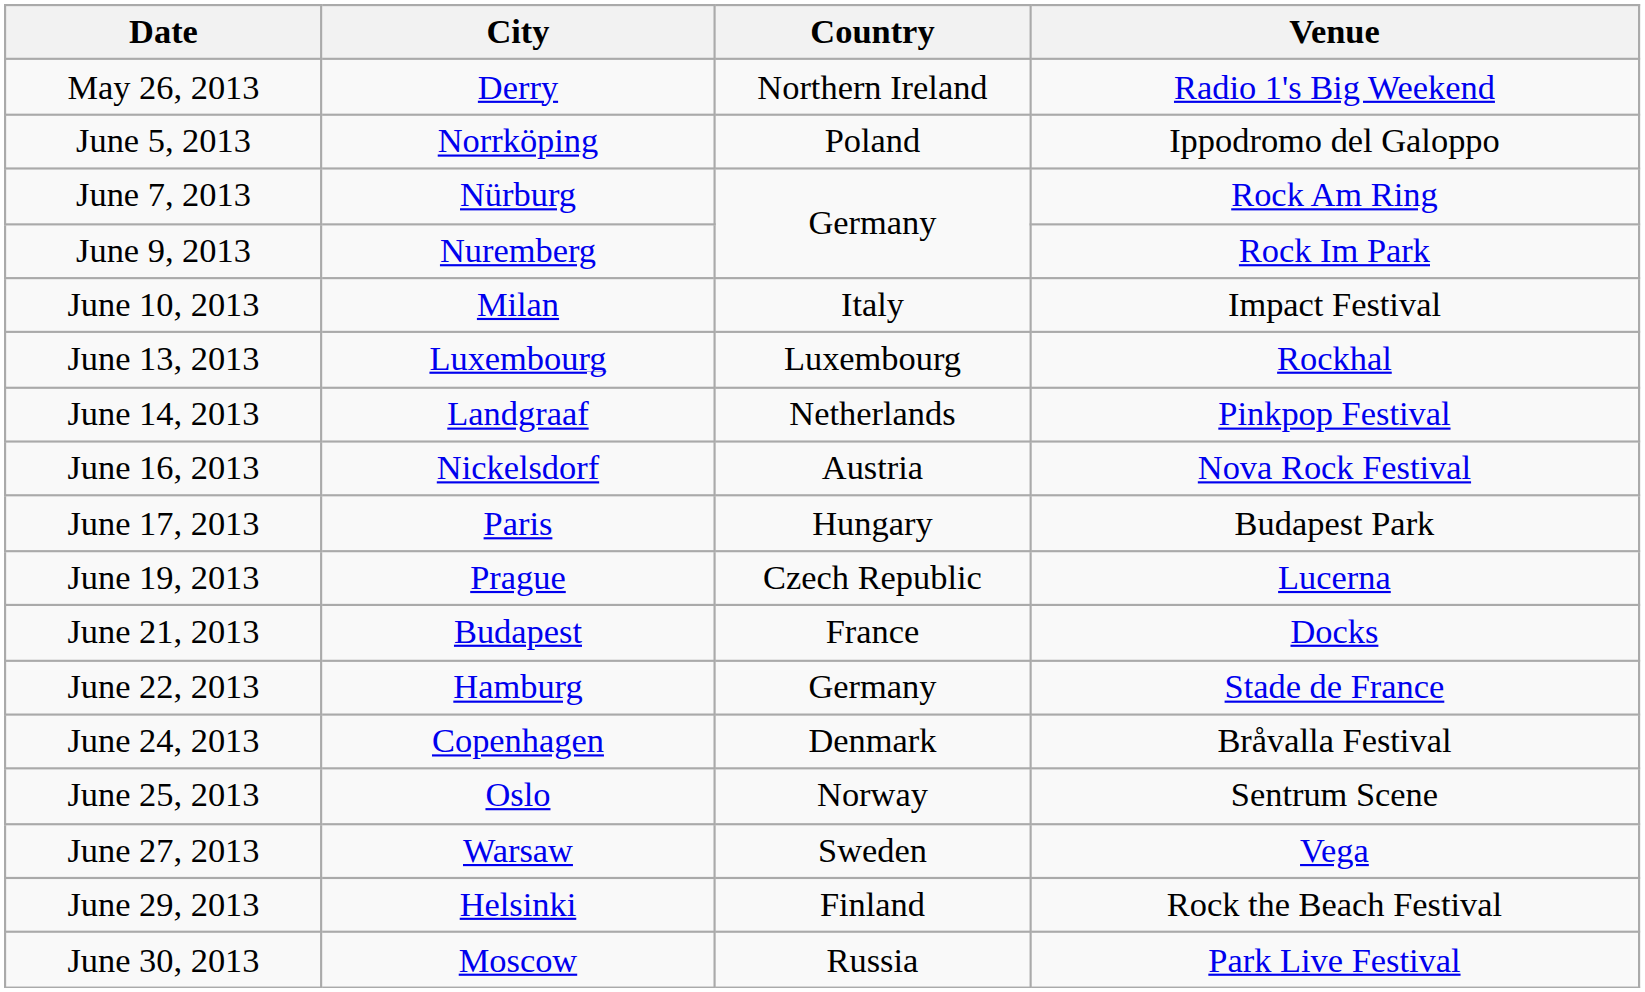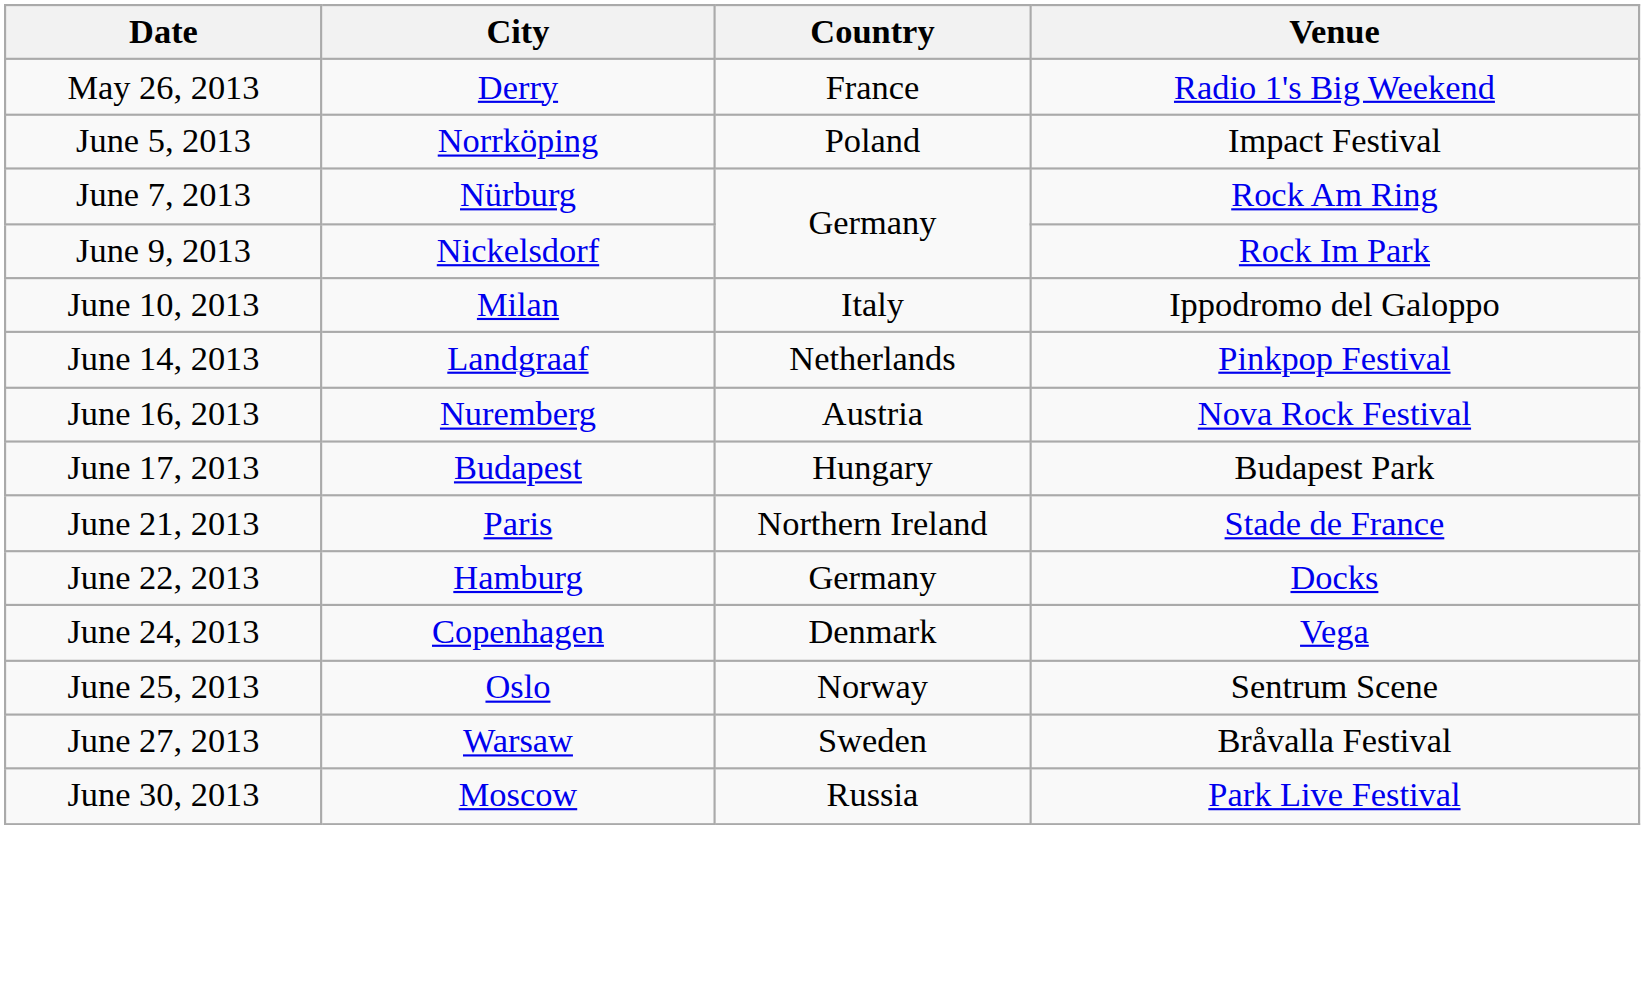 <table class="wikitable" style="text-align:center;">
 <tr>
 <th style="width:140px;">Date</th>
 <th style="width:175px;">City</th>
 <th style="width:140px;">Country</th>
 <th style="width:275px;">Venue</th>
 </tr>
 <tr>
 <td>May 26, 2013</td>
 <td><a href='#'>Derry</a></td>
-<td>Northern Ireland</td>
+<td>France</td>
 <td><a href='#'>Radio 1's Big Weekend</a> </td>
 </tr>
 <tr>
 <td>June 5, 2013</td>
 <td><a href='#'>Norrköping</a></td>
 <td>Poland</td>
-<td>Ippodromo del Galoppo</td>
+<td>Impact Festival</td>
 </tr>
 <tr>
 <td>June 7, 2013</td>
 <td><a href='#'>Nürburg</a></td>
 <td rowspan="2">Germany</td>
 <td><a href='#'>Rock Am Ring</a></td>
 </tr>
 <tr>
 <td>June 9, 2013</td>
-<td><a href='#'>Nuremberg</a></td>
+<td><a href='#'>Nickelsdorf</a></td>
 <td><a href='#'>Rock Im Park</a></td>
 </tr>
 <tr>
 <td>June 10, 2013</td>
 <td><a href='#'>Milan</a></td>
 <td>Italy</td>
-<td>Impact Festival</td>
-</tr>
-<tr>
-<td>June 13, 2013</td>
-<td><a href='#'>Luxembourg</a></td>
-<td>Luxembourg</td>
-<td><a href='#'>Rockhal</a></td>
+<td>Ippodromo del Galoppo</td>
 </tr>
 <tr>
 <td>June 14, 2013</td>
 <td><a href='#'>Landgraaf</a></td>
 <td>Netherlands</td>
 <td><a href='#'>Pinkpop Festival</a></td>
 </tr>
 <tr>
 <td>June 16, 2013</td>
-<td><a href='#'>Nickelsdorf</a></td>
+<td><a href='#'>Nuremberg</a></td>
 <td>Austria</td>
 <td><a href='#'>Nova Rock Festival</a></td>
 </tr>
 <tr>
 <td>June 17, 2013</td>
-<td><a href='#'>Paris</a></td>
+<td><a href='#'>Budapest</a></td>
 <td>Hungary</td>
 <td>Budapest Park</td>
 </tr>
 <tr>
-<td>June 19, 2013</td>
-<td><a href='#'>Prague</a></td>
-<td>Czech Republic</td>
-<td><a href='#'>Lucerna</a></td>
-</tr>
-<tr>
 <td>June 21, 2013</td>
-<td><a href='#'>Budapest</a></td>
-<td>France</td>
-<td><a href='#'>Docks</a></td>
+<td><a href='#'>Paris</a></td>
+<td>Northern Ireland</td>
+<td><a href='#'>Stade de France</a> </td>
 </tr>
 <tr>
 <td>June 22, 2013</td>
 <td><a href='#'>Hamburg</a></td>
 <td>Germany</td>
-<td><a href='#'>Stade de France</a> </td>
+<td><a href='#'>Docks</a></td>
 </tr>
 <tr>
 <td>June 24, 2013</td>
 <td><a href='#'>Copenhagen</a></td>
 <td>Denmark</td>
-<td>Bråvalla Festival</td>
+<td><a href='#'>Vega</a></td>
 </tr>
 <tr>
 <td>June 25, 2013</td>
 <td><a href='#'>Oslo</a></td>
 <td>Norway</td>
 <td>Sentrum Scene</td>
 </tr>
 <tr>
 <td>June 27, 2013</td>
 <td><a href='#'>Warsaw</a></td>
 <td>Sweden</td>
-<td><a href='#'>Vega</a></td>
-</tr>
-<tr>
-<td>June 29, 2013</td>
-<td><a href='#'>Helsinki</a></td>
-<td>Finland</td>
-<td>Rock the Beach Festival</td>
+<td>Bråvalla Festival</td>
 </tr>
 <tr>
 <td>June 30, 2013</td>
 <td><a href='#'>Moscow</a></td>
 <td>Russia</td>
 <td><a href='#'>Park Live Festival</a></td>
 </tr>
 </table>
